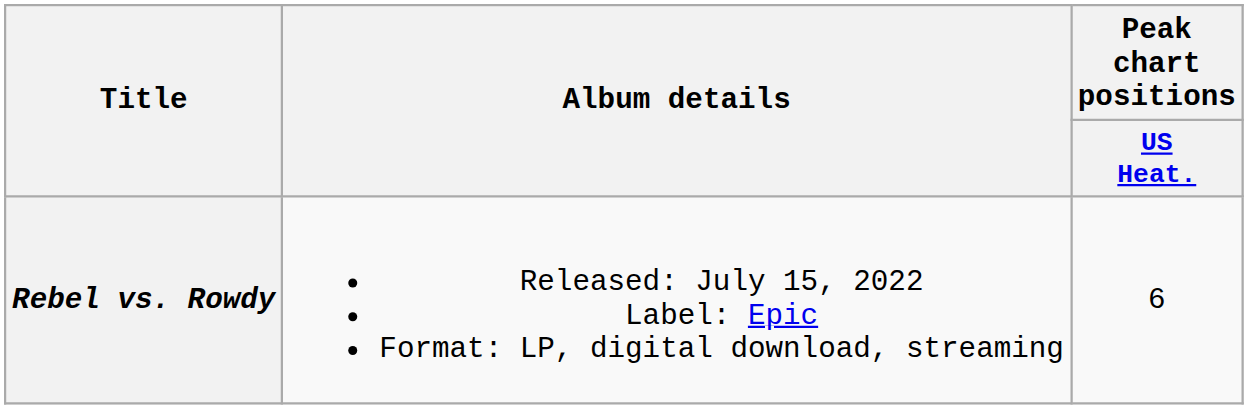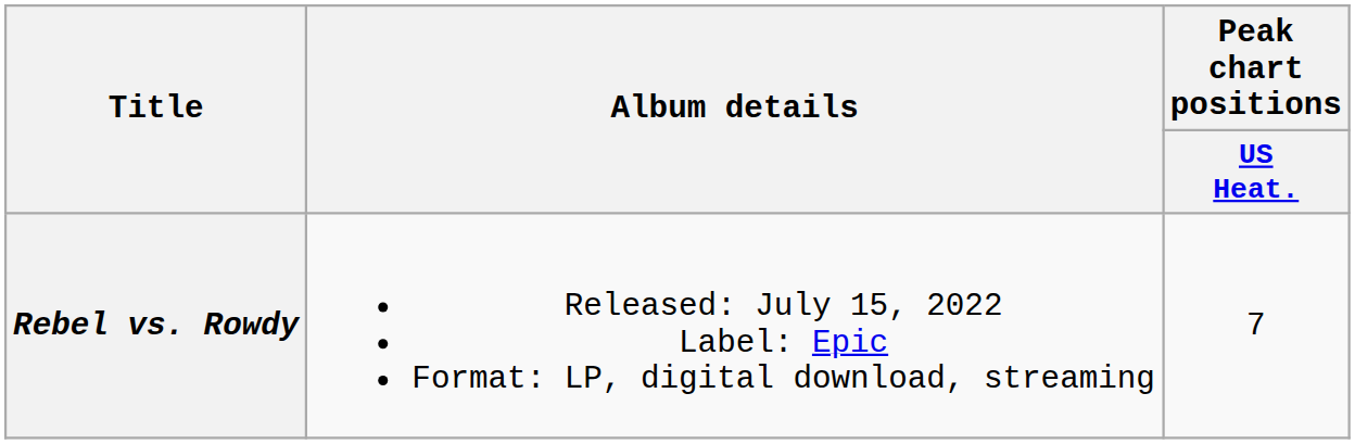 <table class="wikitable plainrowheaders" style="text-align:center;">
 <tr>
 <th rowspan="2">Title</th>
 <th rowspan="2">Album details</th>
 <th>Peak chart positions</th>
 </tr>
 <tr>
 <th scope="col" style="width:3.5em;font-size:90%;"><a href='#'>US<br>Heat.</a><br></th>
 </tr>
 <tr>
 <th scope="row"><em>Rebel vs. Rowdy</em></th>
 <td><br><ul><li>Released: July 15, 2022</li><li>Label: <a href='#'>Epic</a></li><li>Format: LP, digital download, streaming</li></ul></td>
-<td>6</td>
+<td>7</td>
 </tr>
 </table>
